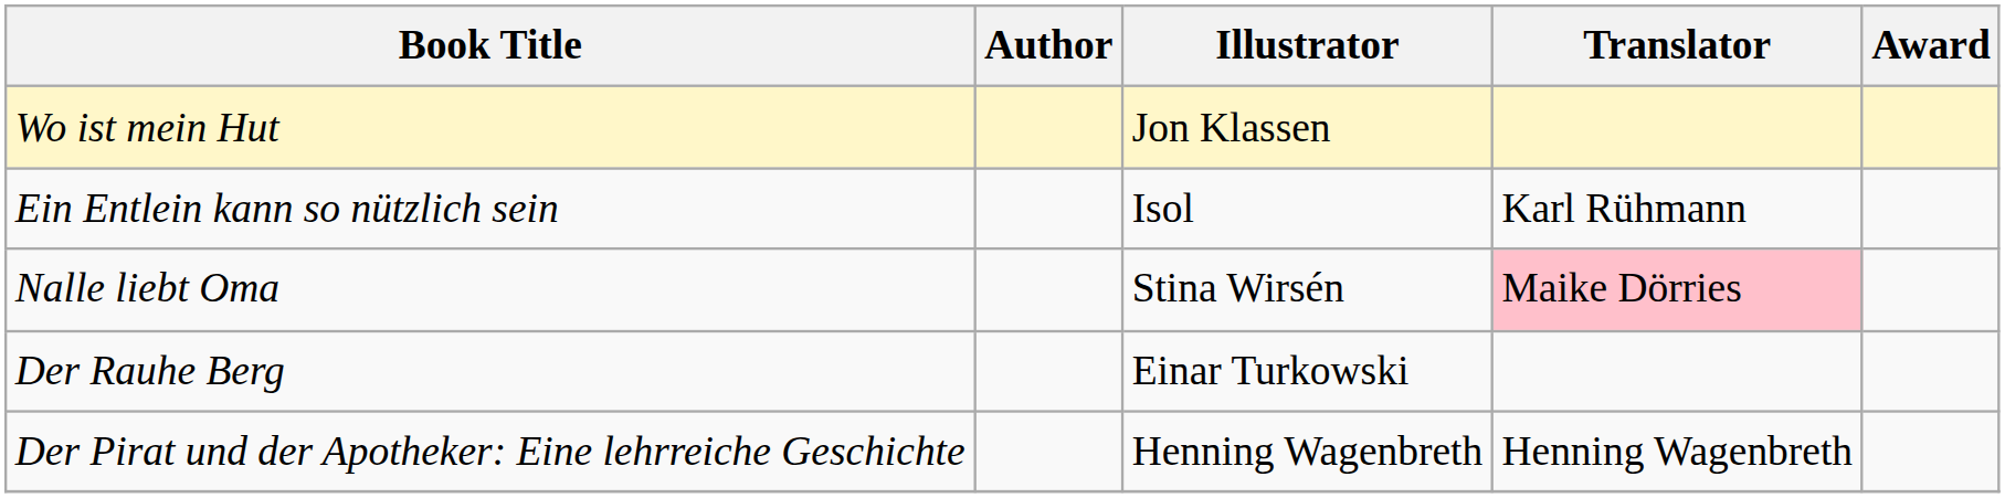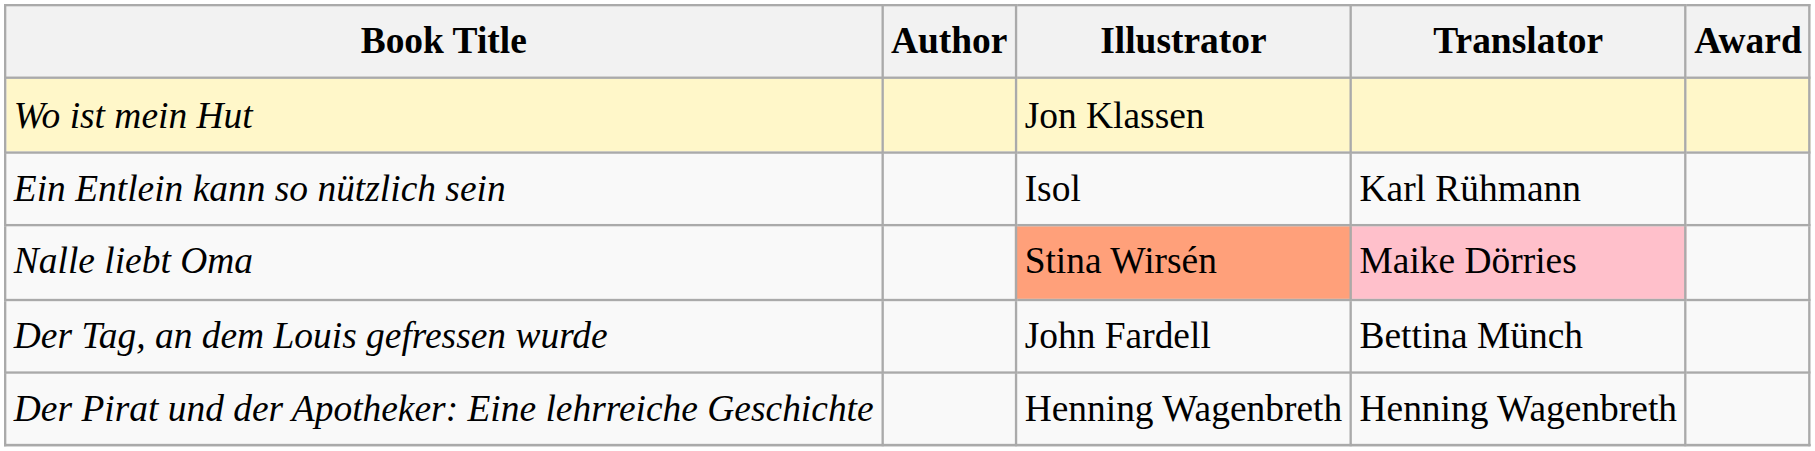 <table class="wikitable sortable mw-collapsible" style="font-size:1.00em; line-height:1.5em;">
 <tr>
 <th scope="col">Book Title</th>
 <th scope="col">Author</th>
 <th scope="col">Illustrator</th>
 <th scope="col">Translator</th>
 <th scope="col">Award</th>
 </tr>
 <tr style="background:#fff7c9">
 <td><em>Wo ist mein Hut</em></td>
 <td></td>
 <td>Jon Klassen</td>
 <td></td>
 <td></td>
 </tr>
 <tr>
 <td><em>Ein Entlein kann so nützlich sein</em></td>
 <td></td>
 <td>Isol</td>
 <td>Karl Rühmann</td>
 <td></td>
 </tr>
 <tr>
 <td><em>Nalle liebt Oma</em></td>
 <td></td>
-<td>Stina Wirsén</td>
+<td style="background: lightsalmon;">Stina Wirsén</td>
 <td style="background: pink;">Maike Dörries</td>
 <td></td>
 </tr>
 <tr>
-<td><em>Der Rauhe Berg</em></td>
+<td><em>Der Tag, an dem Louis gefressen wurde</em></td>
 <td></td>
-<td>Einar Turkowski</td>
-<td></td>
+<td>John Fardell</td>
+<td>Bettina Münch</td>
 <td></td>
 </tr>
 <tr>
 <td><em>Der Pirat und der Apotheker: Eine lehrreiche Geschichte</em></td>
 <td></td>
 <td>Henning Wagenbreth</td>
 <td>Henning Wagenbreth</td>
 <td></td>
 </tr>
 <tr style="background:#fff7c9">
 </tr>
 </table>
